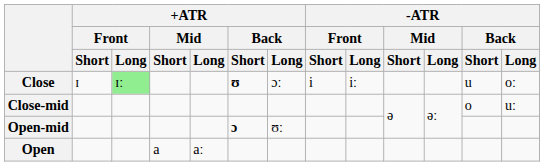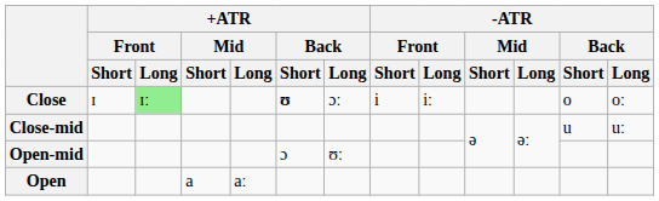 <table class="wikitable">
 <tr>
 <th rowspan="3"></th>
 <th colspan="6">+ATR</th>
 <th colspan="6">-ATR</th>
 </tr>
 <tr>
 <th colspan="2">Front</th>
 <th colspan="2">Mid</th>
 <th colspan="2">Back</th>
 <th colspan="2">Front</th>
 <th colspan="2">Mid</th>
 <th colspan="2">Back</th>
 </tr>
 <tr>
 <th>Short</th>
 <th>Long</th>
 <th>Short</th>
 <th>Long</th>
 <th>Short</th>
 <th>Long</th>
 <th>Short</th>
 <th>Long</th>
 <th>Short</th>
 <th>Long</th>
 <th>Short</th>
 <th>Long</th>
 </tr>
 <tr>
 <th>Close</th>
 <td>ɪ</td>
 <td style="background: lightgreen;">ɪː</td>
 <td></td>
 <td></td>
 <td><strong>ʊ</strong></td>
 <td>ɔː</td>
 <td>i</td>
 <td>iː</td>
 <td></td>
 <td></td>
-<td>u</td>
+<td>o</td>
 <td>oː</td>
 </tr>
 <tr>
 <th>Close-mid</th>
 <td></td>
 <td></td>
 <td></td>
 <td></td>
 <td></td>
 <td></td>
 <td></td>
 <td></td>
 <td rowspan="2">ə</td>
 <td rowspan="2">əː</td>
-<td>o</td>
+<td>u</td>
 <td>uː</td>
 </tr>
 <tr>
 <th>Open-mid</th>
 <td></td>
 <td></td>
 <td></td>
 <td></td>
-<td><strong>ɔ</strong></td>
+<td>ɔ</td>
 <td>ʊː</td>
 <td></td>
 <td></td>
 <td></td>
 <td></td>
 </tr>
 <tr>
 <th>Open</th>
 <td></td>
 <td></td>
 <td>a</td>
 <td>aː</td>
 <td></td>
 <td></td>
 <td></td>
 <td></td>
 <td></td>
 <td></td>
 <td></td>
 <td></td>
 </tr>
 </table>
